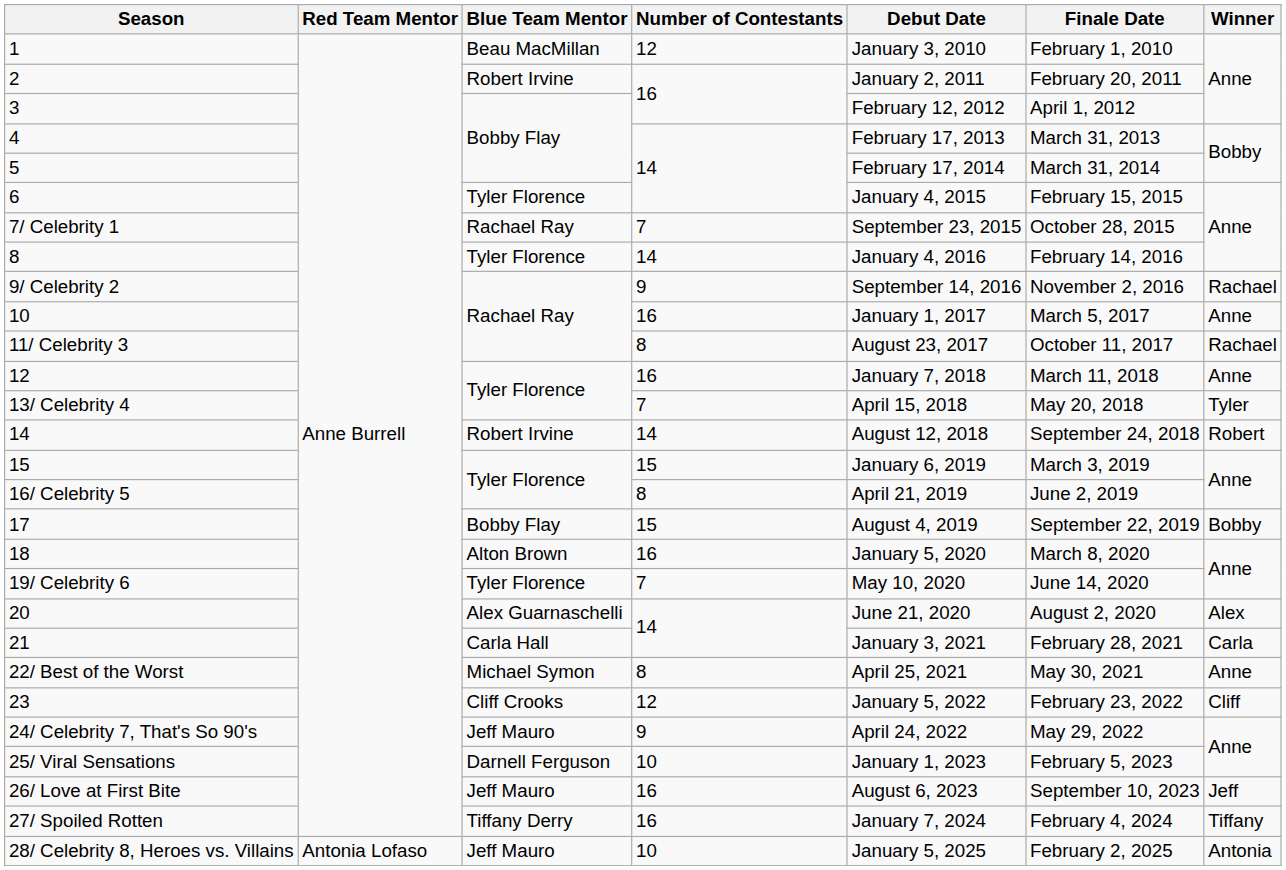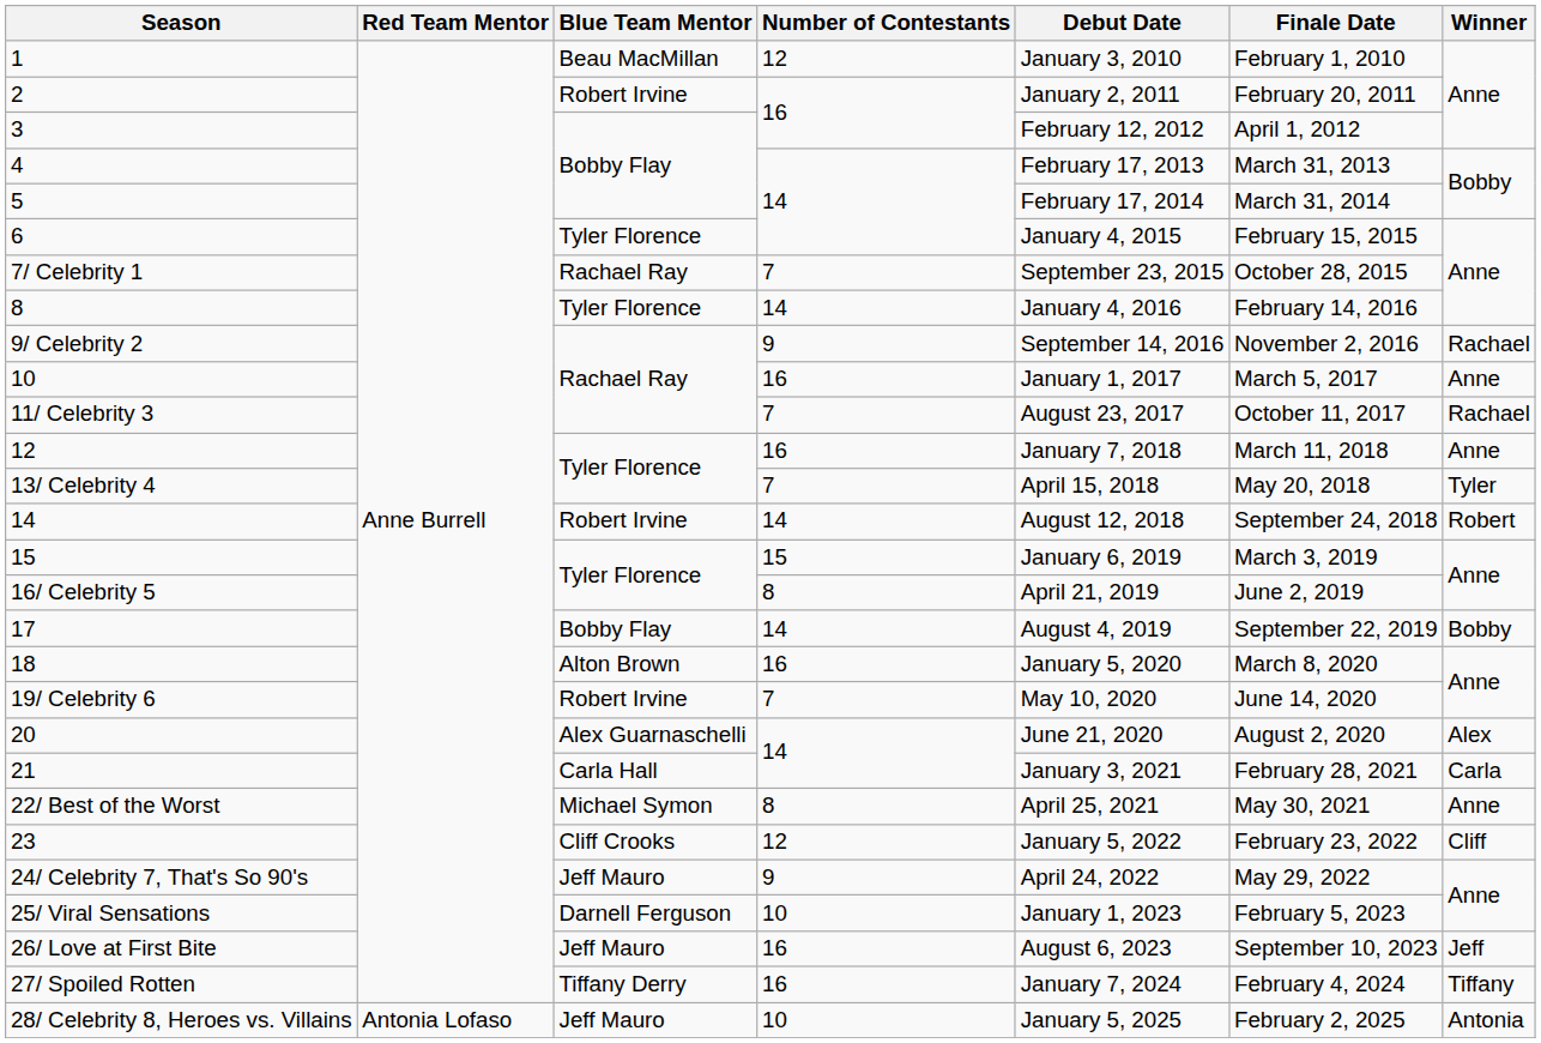 <table class="wikitable" style="border-collapse:collapse;">
 <tr>
 <th>Season</th>
 <th>Red Team Mentor</th>
 <th>Blue Team Mentor</th>
 <th>Number of Contestants</th>
 <th>Debut Date</th>
 <th>Finale Date</th>
 <th>Winner</th>
 </tr>
 <tr>
 <td>1</td>
 <td rowspan="27">Anne Burrell</td>
 <td>Beau MacMillan</td>
 <td>12</td>
 <td>January 3, 2010</td>
 <td>February 1, 2010</td>
 <td rowspan="3">Anne</td>
 </tr>
 <tr>
 <td>2</td>
 <td>Robert Irvine</td>
 <td rowspan="2">16</td>
 <td>January 2, 2011</td>
 <td>February 20, 2011</td>
 </tr>
 <tr>
 <td>3</td>
 <td rowspan="3">Bobby Flay</td>
 <td>February 12, 2012</td>
 <td>April 1, 2012</td>
 </tr>
 <tr>
 <td>4</td>
 <td rowspan="3">14</td>
 <td>February 17, 2013</td>
 <td>March 31, 2013</td>
 <td rowspan="2">Bobby</td>
 </tr>
 <tr>
 <td>5</td>
 <td>February 17, 2014</td>
 <td>March 31, 2014</td>
 </tr>
 <tr>
 <td>6</td>
 <td>Tyler Florence</td>
 <td>January 4, 2015</td>
 <td>February 15, 2015</td>
 <td rowspan="3">Anne</td>
 </tr>
 <tr>
 <td>7/ Celebrity 1</td>
 <td>Rachael Ray</td>
 <td>7</td>
 <td>September 23, 2015</td>
 <td>October 28, 2015</td>
 </tr>
 <tr>
 <td>8</td>
 <td>Tyler Florence</td>
 <td>14</td>
 <td>January 4, 2016</td>
 <td>February 14, 2016</td>
 </tr>
 <tr>
 <td>9/ Celebrity 2</td>
 <td rowspan="3">Rachael Ray</td>
 <td>9</td>
 <td>September 14, 2016</td>
 <td>November 2, 2016</td>
 <td>Rachael</td>
 </tr>
 <tr>
 <td>10</td>
 <td>16</td>
 <td>January 1, 2017</td>
 <td>March 5, 2017</td>
 <td>Anne</td>
 </tr>
 <tr>
 <td>11/ Celebrity 3</td>
-<td>8</td>
+<td>7</td>
 <td>August 23, 2017</td>
 <td>October 11, 2017</td>
 <td>Rachael</td>
 </tr>
 <tr>
 <td>12</td>
 <td rowspan="2">Tyler Florence</td>
 <td>16</td>
 <td>January 7, 2018</td>
 <td>March 11, 2018</td>
 <td>Anne</td>
 </tr>
 <tr>
 <td>13/ Celebrity 4</td>
 <td>7</td>
 <td>April 15, 2018</td>
 <td>May 20, 2018</td>
 <td>Tyler</td>
 </tr>
 <tr>
 <td>14</td>
 <td>Robert Irvine</td>
 <td>14</td>
 <td>August 12, 2018</td>
 <td>September 24, 2018</td>
 <td>Robert</td>
 </tr>
 <tr>
 <td>15</td>
 <td rowspan="2">Tyler Florence</td>
 <td>15</td>
 <td>January 6, 2019</td>
 <td>March 3, 2019</td>
 <td rowspan="2">Anne</td>
 </tr>
 <tr>
 <td>16/ Celebrity 5</td>
 <td>8</td>
 <td>April 21, 2019</td>
 <td>June 2, 2019</td>
 </tr>
 <tr>
 <td>17</td>
 <td>Bobby Flay</td>
-<td>15</td>
+<td>14</td>
 <td>August 4, 2019</td>
 <td>September 22, 2019</td>
 <td>Bobby</td>
 </tr>
 <tr>
 <td>18</td>
 <td>Alton Brown</td>
 <td>16</td>
 <td>January 5, 2020</td>
 <td>March 8, 2020</td>
 <td rowspan="2">Anne</td>
 </tr>
 <tr>
 <td>19/ Celebrity 6</td>
-<td>Tyler Florence</td>
+<td>Robert Irvine</td>
 <td>7</td>
 <td>May 10, 2020</td>
 <td>June 14, 2020</td>
 </tr>
 <tr>
 <td>20</td>
 <td>Alex Guarnaschelli</td>
 <td rowspan="2">14</td>
 <td>June 21, 2020</td>
 <td>August 2, 2020</td>
 <td>Alex</td>
 </tr>
 <tr>
 <td>21</td>
 <td>Carla Hall</td>
 <td>January 3, 2021</td>
 <td>February 28, 2021</td>
 <td>Carla</td>
 </tr>
 <tr>
 <td>22/ Best of the Worst</td>
 <td>Michael Symon</td>
 <td>8</td>
 <td>April 25, 2021</td>
 <td>May 30, 2021</td>
 <td>Anne</td>
 </tr>
 <tr>
 <td>23</td>
 <td>Cliff Crooks</td>
 <td>12</td>
 <td>January 5, 2022</td>
 <td>February 23, 2022</td>
 <td>Cliff</td>
 </tr>
 <tr>
 <td>24/ Celebrity 7, That's So 90's</td>
 <td>Jeff Mauro</td>
 <td>9</td>
 <td>April 24, 2022</td>
 <td>May 29, 2022</td>
 <td rowspan="2">Anne</td>
 </tr>
 <tr>
 <td>25/ Viral Sensations</td>
 <td>Darnell Ferguson</td>
 <td>10</td>
 <td>January 1, 2023</td>
 <td>February 5, 2023</td>
 </tr>
 <tr>
 <td>26/ Love at First Bite</td>
 <td>Jeff Mauro</td>
 <td>16</td>
 <td>August 6, 2023</td>
 <td>September 10, 2023</td>
 <td>Jeff</td>
 </tr>
 <tr>
 <td>27/ Spoiled Rotten</td>
 <td>Tiffany Derry</td>
 <td>16</td>
 <td>January 7, 2024</td>
 <td>February 4, 2024</td>
 <td>Tiffany</td>
 </tr>
 <tr>
 <td>28/ Celebrity 8, Heroes vs. Villains</td>
 <td>Antonia Lofaso</td>
 <td>Jeff Mauro</td>
 <td>10</td>
 <td>January 5, 2025</td>
 <td>February 2, 2025</td>
 <td>Antonia</td>
 </tr>
 </table>
